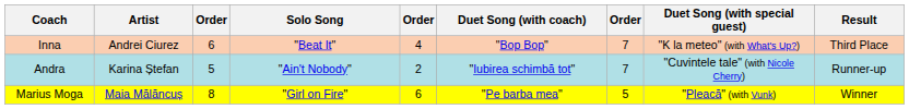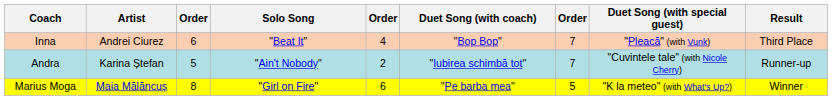 <table class="wikitable" style="text-align: center">
 <tr>
 <th style="width:10%;">Coach</th>
 <th style="width:11%;">Artist</th>
 <th style="width:02%;">Order</th>
 <th style="width:19%;">Solo Song</th>
 <th style="width:02%;">Order</th>
 <th style="width:19%;">Duet Song (with coach)</th>
 <th style="width:02%;">Order</th>
 <th style="width:19%;">Duet Song (with special guest)</th>
 <th style="width:10%;">Result</th>
 </tr>
 <tr bgcolor="#FBCEB1">
 <td>Inna</td>
 <td>Andrei Ciurez</td>
 <td>6</td>
 <td>"<a href='#'>Beat It</a>"</td>
 <td>4</td>
 <td>"<a href='#'>Bop Bop</a>"</td>
 <td>7</td>
-<td>"K la meteo"<small> (with <a href='#'>What's Up?</a>)</small></td>
+<td>"<a href='#'>Pleacă</a>"<small> (with <a href='#'>Vunk</a>)</small></td>
 <td>Third Place</td>
 </tr>
 <tr bgcolor="#B0E0E6">
 <td>Andra</td>
 <td>Karina Ștefan</td>
 <td>5</td>
 <td>"<a href='#'>Ain't Nobody</a>"</td>
 <td>2</td>
 <td>"<a href='#'>Iubirea schimbă tot</a>"</td>
 <td>7</td>
 <td>"Cuvintele tale"<small> (with <a href='#'>Nicole Cherry</a>)</small></td>
 <td>Runner-up</td>
 </tr>
 <tr bgcolor="yellow">
 <td>Marius Moga</td>
 <td><a href='#'>Maia Mălăncuș</a></td>
 <td>8</td>
 <td>"<a href='#'>Girl on Fire</a>"</td>
 <td>6</td>
 <td>"<a href='#'>Pe barba mea</a>"</td>
 <td>5</td>
-<td>"<a href='#'>Pleacă</a>"<small> (with <a href='#'>Vunk</a>)</small></td>
+<td>"K la meteo"<small> (with <a href='#'>What's Up?</a>)</small></td>
 <td>Winner</td>
 </tr>
 </table>
